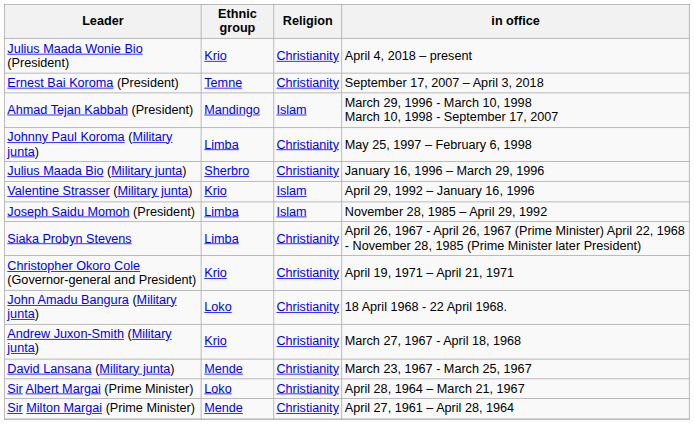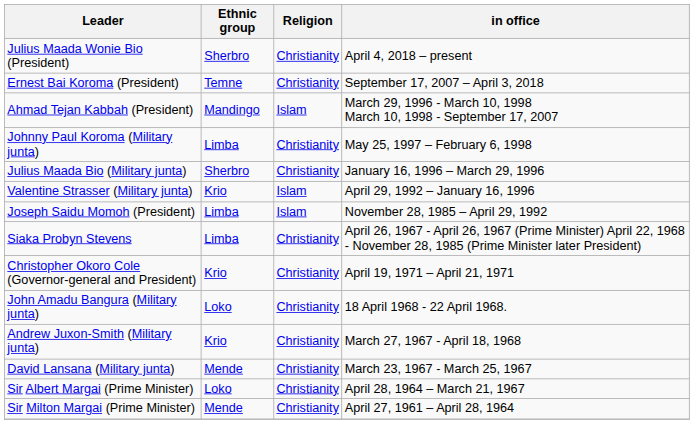 <table class="wikitable">
 <tr>
 <th>Leader</th>
 <th>Ethnic group</th>
 <th>Religion</th>
 <th>in office</th>
 </tr>
 <tr>
 <td><a href='#'>Julius Maada Wonie Bio </a> (President)</td>
-<td><a href='#'>Krio</a></td>
+<td><a href='#'>Sherbro</a></td>
 <td><a href='#'>Christianity</a></td>
 <td>April 4, 2018 – present</td>
 </tr>
 <tr>
 <td><a href='#'>Ernest Bai Koroma</a> (President)</td>
 <td><a href='#'>Temne</a></td>
 <td><a href='#'>Christianity</a></td>
 <td>September 17, 2007 – April 3, 2018</td>
 </tr>
 <tr>
 <td><a href='#'>Ahmad Tejan Kabbah</a> (President)</td>
 <td><a href='#'>Mandingo</a></td>
 <td><a href='#'>Islam</a></td>
 <td>March 29, 1996 - March 10, 1998<br>March 10, 1998 - September 17, 2007</td>
 </tr>
 <tr>
 <td><a href='#'>Johnny Paul Koroma</a> (<a href='#'>Military junta</a>)</td>
 <td><a href='#'>Limba</a></td>
 <td><a href='#'>Christianity</a></td>
 <td>May 25, 1997 – February 6, 1998</td>
 </tr>
 <tr>
 <td><a href='#'>Julius Maada Bio</a> (<a href='#'>Military junta</a>)</td>
 <td><a href='#'>Sherbro</a></td>
 <td><a href='#'>Christianity</a></td>
 <td>January 16, 1996 – March 29, 1996</td>
 </tr>
 <tr>
 <td><a href='#'>Valentine Strasser</a> (<a href='#'>Military junta</a>)</td>
 <td><a href='#'>Krio</a></td>
 <td><a href='#'>Islam</a></td>
 <td>April 29, 1992 – January 16, 1996</td>
 </tr>
 <tr>
 <td><a href='#'>Joseph Saidu Momoh</a> (President)</td>
 <td><a href='#'>Limba</a></td>
 <td><a href='#'>Islam</a></td>
 <td>November 28, 1985 – April 29, 1992</td>
 </tr>
 <tr>
 <td><a href='#'>Siaka Probyn Stevens</a></td>
 <td><a href='#'>Limba</a></td>
 <td><a href='#'>Christianity</a></td>
 <td>April 26, 1967 - April 26, 1967 (Prime Minister) April 22, 1968 - November 28, 1985  (Prime Minister later President)</td>
 </tr>
 <tr>
 <td><a href='#'>Christopher Okoro Cole</a> (Governor-general and President)</td>
 <td><a href='#'>Krio</a></td>
 <td><a href='#'>Christianity</a></td>
 <td>April 19, 1971 – April 21, 1971</td>
 </tr>
 <tr>
 <td><a href='#'>John Amadu Bangura</a> (<a href='#'>Military junta</a>)</td>
 <td><a href='#'>Loko</a></td>
 <td><a href='#'>Christianity</a></td>
 <td>18 April 1968 - 22 April 1968.</td>
 </tr>
 <tr>
 <td><a href='#'>Andrew Juxon-Smith</a> (<a href='#'>Military junta</a>)</td>
 <td><a href='#'>Krio</a></td>
 <td><a href='#'>Christianity</a></td>
 <td>March 27, 1967 - April 18, 1968</td>
 </tr>
 <tr>
 <td><a href='#'>David Lansana</a> (<a href='#'>Military junta</a>)</td>
 <td><a href='#'>Mende</a></td>
 <td><a href='#'>Christianity</a></td>
 <td>March 23, 1967 - March 25, 1967</td>
 </tr>
 <tr>
 <td><a href='#'>Sir</a> <a href='#'>Albert Margai</a> (Prime Minister)</td>
 <td><a href='#'>Loko</a></td>
 <td><a href='#'>Christianity</a></td>
 <td>April 28, 1964 – March 21, 1967</td>
 </tr>
 <tr>
 <td><a href='#'>Sir</a> <a href='#'>Milton Margai</a> (Prime Minister)</td>
 <td><a href='#'>Mende</a></td>
 <td><a href='#'>Christianity</a></td>
 <td>April 27, 1961 – April 28, 1964</td>
 </tr>
 <tr>
 </tr>
 </table>
